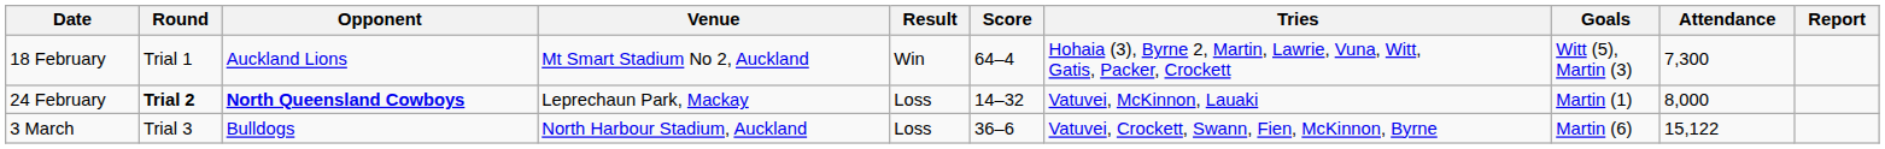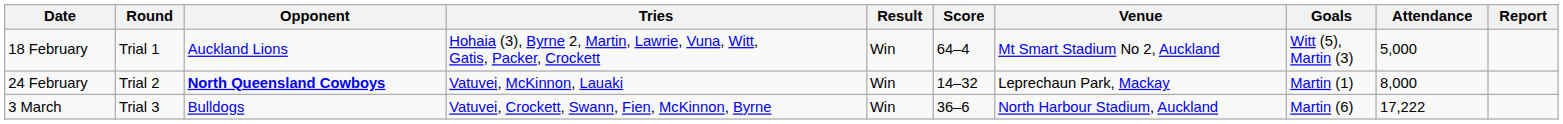 <table class="wikitable" style="font-size:75%;" width="100%">
 <tr>
 <th>Date</th>
 <th>Round</th>
 <th>Opponent</th>
-<th>Venue</th>
+<th>Tries</th>
 <th>Result</th>
 <th>Score</th>
-<th>Tries</th>
+<th>Venue</th>
 <th>Goals</th>
 <th>Attendance</th>
 <th>Report</th>
 </tr>
 <tr>
 <td>18 February</td>
 <td>Trial 1</td>
 <td> <a href='#'>Auckland Lions</a></td>
-<td><a href='#'>Mt Smart Stadium</a> No 2, <a href='#'>Auckland</a></td>
+<td><a href='#'>Hohaia</a> (3), <a href='#'>Byrne</a> 2, <a href='#'>Martin</a>, <a href='#'>Lawrie</a>, <a href='#'>Vuna</a>, <a href='#'>Witt</a>,<br> <a href='#'>Gatis</a>, <a href='#'>Packer</a>, <a href='#'>Crockett</a></td>
 <td>Win</td>
 <td>64–4</td>
-<td><a href='#'>Hohaia</a> (3), <a href='#'>Byrne</a> 2, <a href='#'>Martin</a>, <a href='#'>Lawrie</a>, <a href='#'>Vuna</a>, <a href='#'>Witt</a>,<br> <a href='#'>Gatis</a>, <a href='#'>Packer</a>, <a href='#'>Crockett</a></td>
+<td><a href='#'>Mt Smart Stadium</a> No 2, <a href='#'>Auckland</a></td>
 <td><a href='#'>Witt</a> (5),<br> <a href='#'>Martin</a> (3)</td>
-<td>7,300</td>
+<td>5,000</td>
 <td></td>
 </tr>
 <tr>
 <td>24 February</td>
-<td><strong>Trial 2</strong></td>
+<td>Trial 2</td>
 <td><strong> <a href='#'>North Queensland Cowboys</a></strong></td>
+<td><a href='#'>Vatuvei</a>, <a href='#'>McKinnon</a>, <a href='#'>Lauaki</a></td>
+<td>Win</td>
+<td>14–32</td>
 <td>Leprechaun Park, <a href='#'>Mackay</a></td>
-<td>Loss</td>
-<td>14–32</td>
-<td><a href='#'>Vatuvei</a>, <a href='#'>McKinnon</a>, <a href='#'>Lauaki</a></td>
 <td><a href='#'>Martin</a> (1)</td>
 <td>8,000</td>
 <td></td>
 </tr>
 <tr>
 <td>3 March</td>
 <td>Trial 3</td>
 <td> <a href='#'>Bulldogs</a></td>
+<td><a href='#'>Vatuvei</a>, <a href='#'>Crockett</a>, <a href='#'>Swann</a>, <a href='#'>Fien</a>, <a href='#'>McKinnon</a>, <a href='#'>Byrne</a></td>
+<td>Win</td>
+<td>36–6</td>
 <td><a href='#'>North Harbour Stadium</a>, <a href='#'>Auckland</a></td>
-<td>Loss</td>
-<td>36–6</td>
-<td><a href='#'>Vatuvei</a>, <a href='#'>Crockett</a>, <a href='#'>Swann</a>, <a href='#'>Fien</a>, <a href='#'>McKinnon</a>, <a href='#'>Byrne</a></td>
 <td><a href='#'>Martin</a> (6)</td>
-<td>15,122</td>
+<td>17,222</td>
 <td></td>
 </tr>
 </table>
